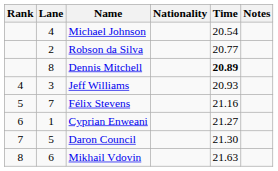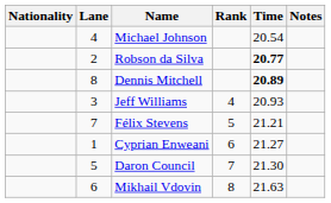 <table class="wikitable sortable" style="text-align:center">
 <tr>
-<th>Rank</th>
+<th>Nationality</th>
 <th>Lane</th>
 <th>Name</th>
-<th>Nationality</th>
+<th>Rank</th>
 <th>Time</th>
 <th>Notes</th>
 </tr>
 <tr>
-<td></td>
+<td align=left></td>
 <td>4</td>
 <td align=left><a href='#'>Michael Johnson</a></td>
-<td align=left></td>
+<td></td>
 <td>20.54</td>
 <td></td>
 </tr>
 <tr>
-<td></td>
+<td align=left></td>
 <td>2</td>
 <td align=left><a href='#'>Robson da Silva</a></td>
-<td align=left></td>
-<td>20.77</td>
+<td></td>
+<td><strong>20.77</strong></td>
 <td></td>
 </tr>
 <tr>
-<td></td>
+<td align=left></td>
 <td>8</td>
 <td align=left><a href='#'>Dennis Mitchell</a></td>
-<td align=left></td>
+<td></td>
 <td><strong>20.89</strong></td>
 <td></td>
 </tr>
 <tr>
-<td>4</td>
+<td align=left></td>
 <td>3</td>
 <td align=left><a href='#'>Jeff Williams</a></td>
-<td align=left></td>
+<td>4</td>
 <td>20.93</td>
 <td></td>
 </tr>
 <tr>
-<td>5</td>
+<td align=left></td>
 <td>7</td>
 <td align=left><a href='#'>Félix Stevens</a></td>
-<td align=left></td>
-<td>21.16</td>
+<td>5</td>
+<td>21.21</td>
 <td></td>
 </tr>
 <tr>
-<td>6</td>
+<td align=left></td>
 <td>1</td>
 <td align=left><a href='#'>Cyprian Enweani</a></td>
-<td align=left></td>
+<td>6</td>
 <td>21.27</td>
 <td></td>
 </tr>
 <tr>
-<td>7</td>
+<td align=left></td>
 <td>5</td>
 <td align=left><a href='#'>Daron Council</a></td>
-<td align=left></td>
+<td>7</td>
 <td>21.30</td>
 <td></td>
 </tr>
 <tr>
-<td>8</td>
+<td align=left></td>
 <td>6</td>
 <td align=left><a href='#'>Mikhail Vdovin</a></td>
-<td align=left></td>
+<td>8</td>
 <td>21.63</td>
 <td></td>
 </tr>
 </table>
